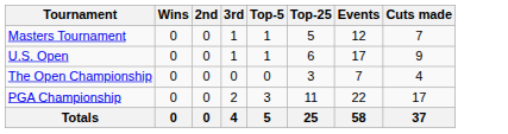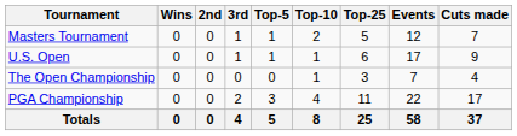 <table class=wikitable style=text-align:center>
 <tr>
 <th>Tournament</th>
 <th>Wins</th>
 <th>2nd</th>
 <th>3rd</th>
 <th>Top-5</th>
+<th>Top-10</th>
 <th>Top-25</th>
 <th>Events</th>
 <th>Cuts made</th>
 </tr>
 <tr>
 <td align=left><a href='#'>Masters Tournament</a></td>
 <td>0</td>
 <td>0</td>
 <td>1</td>
 <td>1</td>
+<td>2</td>
 <td>5</td>
 <td>12</td>
 <td>7</td>
 </tr>
 <tr>
 <td align=left><a href='#'>U.S. Open</a></td>
 <td>0</td>
 <td>0</td>
+<td>1</td>
 <td>1</td>
 <td>1</td>
 <td>6</td>
 <td>17</td>
 <td>9</td>
 </tr>
 <tr>
 <td align=left><a href='#'>The Open Championship</a></td>
 <td>0</td>
 <td>0</td>
 <td>0</td>
 <td>0</td>
+<td>1</td>
 <td>3</td>
 <td>7</td>
 <td>4</td>
 </tr>
 <tr>
 <td align=left><a href='#'>PGA Championship</a></td>
 <td>0</td>
 <td>0</td>
 <td>2</td>
 <td>3</td>
+<td>4</td>
 <td>11</td>
 <td>22</td>
 <td>17</td>
 </tr>
 <tr>
 <th>Totals</th>
 <th>0</th>
 <th>0</th>
 <th>4</th>
 <th>5</th>
+<th>8</th>
 <th>25</th>
 <th>58</th>
 <th>37</th>
 </tr>
 </table>
